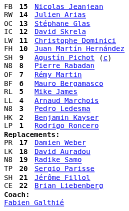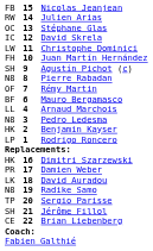 <table style="font-size: 90%" cellspacing="0" cellpadding="0">
 <tr>
 <th width="25"></th>
 <th width="25"></th>
 </tr>
 <tr>
 <td>FB</td>
 <td><strong>15</strong></td>
 <td> <a href='#'>Nicolas Jeanjean</a></td>
 </tr>
 <tr>
 <td>RW</td>
 <td><strong>14</strong></td>
 <td> <a href='#'>Julien Arias</a></td>
 </tr>
 <tr>
 <td>OC</td>
 <td><strong>13</strong></td>
 <td> <a href='#'>Stéphane Glas</a></td>
 </tr>
 <tr>
 <td>IC</td>
 <td><strong>12</strong></td>
 <td> <a href='#'>David Skrela</a></td>
 </tr>
 <tr>
 <td>LW</td>
 <td><strong>11</strong></td>
 <td> <a href='#'>Christophe Dominici</a></td>
 </tr>
 <tr>
 <td>FH</td>
 <td><strong>10</strong></td>
 <td> <a href='#'>Juan Martín Hernández</a></td>
 </tr>
 <tr>
 <td>SH</td>
 <td><strong>9</strong></td>
 <td> <a href='#'>Agustín Pichot</a> (<a href='#'>c</a>)</td>
 </tr>
 <tr>
 <td>N8</td>
 <td><strong>8</strong></td>
 <td> <a href='#'>Pierre Rabadan</a></td>
 </tr>
 <tr>
 <td>OF</td>
 <td><strong>7</strong></td>
 <td> <a href='#'>Rémy Martin</a></td>
 </tr>
 <tr>
 <td>BF</td>
 <td><strong>6</strong></td>
 <td> <a href='#'>Mauro Bergamasco</a></td>
 <td></td>
 <td></td>
 </tr>
 <tr>
-<td>RL</td>
-<td><strong>5</strong></td>
-<td> <a href='#'>Mike James</a></td>
-<td></td>
-<td></td>
-</tr>
-<tr>
 <td>LL</td>
 <td><strong>4</strong></td>
 <td> <a href='#'>Arnaud Marchois</a></td>
 <td></td>
 <td></td>
 </tr>
 <tr>
 <td>N8</td>
 <td><strong>3</strong></td>
 <td> <a href='#'>Pedro Ledesma</a></td>
 </tr>
 <tr>
 <td>HK</td>
 <td><strong>2</strong></td>
 <td> <a href='#'>Benjamin Kayser</a></td>
 <td></td>
 <td></td>
 </tr>
 <tr>
 <td>LP</td>
 <td><strong>1</strong></td>
 <td> <a href='#'>Rodrigo Roncero</a></td>
 </tr>
 <tr>
 <td colspan=3><strong>Replacements:</strong></td>
+</tr>
+<tr>
+<td>HK</td>
+<td><strong>16</strong></td>
+<td> <a href='#'>Dimitri Szarzewski</a></td>
+<td></td>
+<td></td>
 </tr>
 <tr>
 <td>PR</td>
 <td><strong>17</strong></td>
 <td> <a href='#'>Damien Weber</a></td>
 </tr>
 <tr>
 <td>LK</td>
 <td><strong>18</strong></td>
 <td> <a href='#'>David Auradou</a></td>
 <td></td>
 <td></td>
 </tr>
 <tr>
 <td>N8</td>
 <td><strong>19</strong></td>
 <td> <a href='#'>Radike Samo</a></td>
 <td></td>
 <td></td>
 </tr>
 <tr>
 <td>TP</td>
 <td><strong>20</strong></td>
 <td> <a href='#'>Sergio Parisse</a></td>
 <td></td>
 <td></td>
 </tr>
 <tr>
 <td>SH</td>
 <td><strong>21</strong></td>
 <td> <a href='#'>Jérôme Fillol</a></td>
 </tr>
 <tr>
 <td>CE</td>
 <td><strong>22</strong></td>
 <td> <a href='#'>Brian Liebenberg</a></td>
 <td></td>
 </tr>
 <tr>
 <td colspan=3><strong>Coach:</strong></td>
 </tr>
 <tr>
 <td colspan="4"> <a href='#'>Fabien Galthié</a></td>
 </tr>
 </table>
